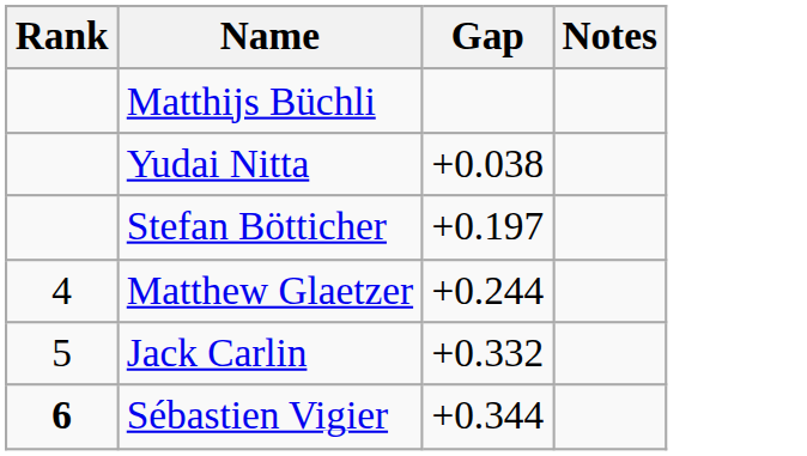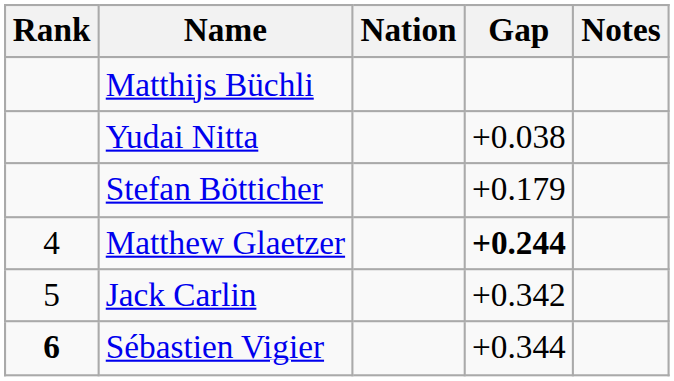 <table class="wikitable sortable" style="text-align:center">
 <tr>
 <th>Rank</th>
 <th>Name</th>
+<th>Nation</th>
 <th>Gap</th>
 <th>Notes</th>
 </tr>
 <tr>
 <td></td>
 <td align=left><a href='#'>Matthijs Büchli</a></td>
+<td align=left></td>
 <td></td>
 <td></td>
 </tr>
 <tr>
 <td></td>
 <td align=left><a href='#'>Yudai Nitta</a></td>
+<td align=left></td>
 <td>+0.038</td>
 <td></td>
 </tr>
 <tr>
 <td></td>
 <td align=left><a href='#'>Stefan Bötticher</a></td>
-<td>+0.197</td>
+<td align=left></td>
+<td>+0.179</td>
 <td></td>
 </tr>
 <tr>
 <td>4</td>
 <td align=left><a href='#'>Matthew Glaetzer</a></td>
-<td>+0.244</td>
+<td align=left></td>
+<td><strong>+0.244</strong></td>
 <td></td>
 </tr>
 <tr>
 <td>5</td>
 <td align=left><a href='#'>Jack Carlin</a></td>
-<td>+0.332</td>
+<td align=left></td>
+<td>+0.342</td>
 <td></td>
 </tr>
 <tr>
 <td><strong>6</strong></td>
 <td align=left><a href='#'>Sébastien Vigier</a></td>
+<td align=left></td>
 <td>+0.344</td>
 <td></td>
 </tr>
 </table>
